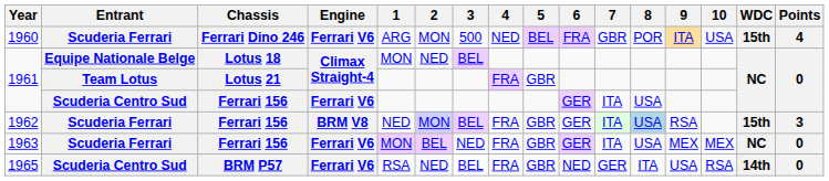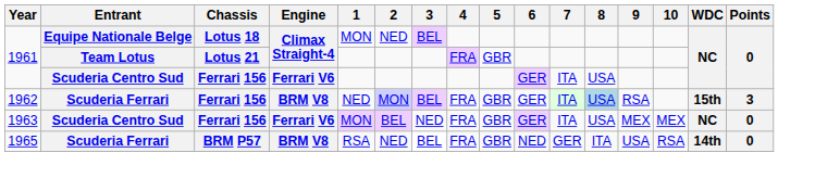 <table class="wikitable" style="text-align:center; font-size:90%">
 <tr>
 <th>Year</th>
 <th>Entrant</th>
 <th>Chassis</th>
 <th>Engine</th>
 <th>1</th>
 <th>2</th>
 <th>3</th>
 <th>4</th>
 <th>5</th>
 <th>6</th>
 <th>7</th>
 <th>8</th>
 <th>9</th>
 <th>10</th>
 <th>WDC</th>
 <th>Points</th>
-</tr>
-<tr>
-<td><a href='#'>1960</a></td>
-<th><a href='#'>Scuderia Ferrari</a></th>
-<th><a href='#'>Ferrari</a> <a href='#'>Dino 246</a></th>
-<th><a href='#'>Ferrari</a> <a href='#'>V6</a></th>
-<td><a href='#'>ARG</a></td>
-<td><a href='#'>MON</a></td>
-<td><a href='#'>500</a></td>
-<td><a href='#'>NED</a></td>
-<td style="background:#EFCFFF;"><a href='#'>BEL</a><br></td>
-<td style="background:#EFCFFF;"><a href='#'>FRA</a><br></td>
-<td><a href='#'>GBR</a></td>
-<td><a href='#'>POR</a></td>
-<td style="background:#FFDF9F;"><a href='#'>ITA</a><br></td>
-<td><a href='#'>USA</a></td>
-<th>15th</th>
-<th>4</th>
 </tr>
 <tr>
 <td rowspan=3><a href='#'>1961</a></td>
 <th><a href='#'>Equipe Nationale Belge</a></th>
 <th><a href='#'>Lotus</a> <a href='#'>18</a></th>
 <th rowspan=2><a href='#'>Climax</a><br><a href='#'>Straight-4</a></th>
 <td><a href='#'>MON</a></td>
 <td><a href='#'>NED</a></td>
 <td style="background:#EFCFFF;"><a href='#'>BEL</a><br></td>
 <td></td>
 <td></td>
 <td></td>
 <td></td>
 <td></td>
 <td></td>
 <td></td>
 <th rowspan=3>NC</th>
 <th rowspan=3>0</th>
 </tr>
 <tr>
 <th><a href='#'>Team Lotus</a></th>
 <th><a href='#'>Lotus</a> <a href='#'>21</a></th>
 <td></td>
 <td></td>
 <td></td>
 <td style="background:#EFCFFF;"><a href='#'>FRA</a><br></td>
 <td><a href='#'>GBR</a></td>
 <td></td>
 <td></td>
 <td></td>
 <td></td>
 <td></td>
 </tr>
 <tr>
 <th><a href='#'>Scuderia Centro Sud</a></th>
 <th><a href='#'>Ferrari</a> <a href='#'>156</a></th>
 <th><a href='#'>Ferrari</a> <a href='#'>V6</a></th>
 <td></td>
 <td></td>
 <td></td>
 <td></td>
 <td></td>
 <td style="background:#EFCFFF;"><a href='#'>GER</a><br></td>
 <td><a href='#'>ITA</a></td>
 <td><a href='#'>USA</a></td>
 <td></td>
 <td></td>
 </tr>
 <tr>
 <td><a href='#'>1962</a></td>
 <th><a href='#'>Scuderia Ferrari</a></th>
 <th><a href='#'>Ferrari</a> <a href='#'>156</a></th>
 <th><a href='#'>BRM</a> <a href='#'>V8</a></th>
 <td><a href='#'>NED</a></td>
 <td style="background:#CFCFFF;"><a href='#'>MON</a><br></td>
 <td style="background:#EFCFFF;"><a href='#'>BEL</a><br></td>
 <td><a href='#'>FRA</a></td>
 <td><a href='#'>GBR</a></td>
 <td><a href='#'>GER</a></td>
 <td style="background:#DFFFDF;"><a href='#'>ITA</a><br></td>
 <td style="background: lightblue;"><a href='#'>USA</a></td>
 <td><a href='#'>RSA</a></td>
 <td></td>
 <th>15th</th>
 <th>3</th>
 </tr>
 <tr>
 <td><a href='#'>1963</a></td>
-<th><a href='#'>Scuderia Ferrari</a></th>
+<th><a href='#'>Scuderia Centro Sud</a></th>
 <th><a href='#'>Ferrari</a> <a href='#'>156</a></th>
 <th><a href='#'>Ferrari</a> <a href='#'>V6</a></th>
 <td style="background:#EFCFFF;"><a href='#'>MON</a><br></td>
 <td style="background:#EFCFFF;"><a href='#'>BEL</a><br></td>
 <td><a href='#'>NED</a></td>
 <td><a href='#'>FRA</a></td>
 <td><a href='#'>GBR</a></td>
 <td style="background:#EFCFFF;"><a href='#'>GER</a><br></td>
 <td><a href='#'>ITA</a></td>
 <td><a href='#'>USA</a></td>
 <td><a href='#'>MEX</a></td>
 <td><a href='#'>MEX</a></td>
 <th>NC</th>
 <th>0</th>
 </tr>
 <tr>
 <td><a href='#'>1965</a></td>
-<th><a href='#'>Scuderia Centro Sud</a></th>
+<th><a href='#'>Scuderia Ferrari</a></th>
 <th><a href='#'>BRM</a> <a href='#'>P57</a></th>
-<th><a href='#'>Ferrari</a> <a href='#'>V6</a></th>
+<th><a href='#'>BRM</a> <a href='#'>V8</a></th>
 <td><a href='#'>RSA</a></td>
 <td><a href='#'>NED</a></td>
 <td style="background:#ffffff;"><a href='#'>BEL</a><br></td>
 <td><a href='#'>FRA</a></td>
 <td><a href='#'>GBR</a></td>
 <td><a href='#'>NED</a></td>
 <td><a href='#'>GER</a></td>
 <td><a href='#'>ITA</a></td>
 <td><a href='#'>USA</a></td>
 <td><a href='#'>RSA</a></td>
 <th>14th</th>
 <th>0</th>
 </tr>
 </table>
